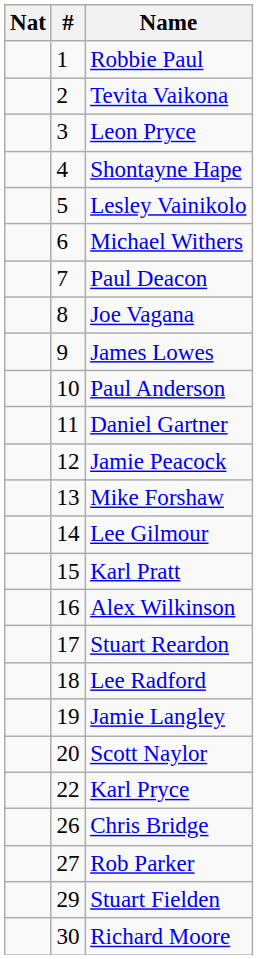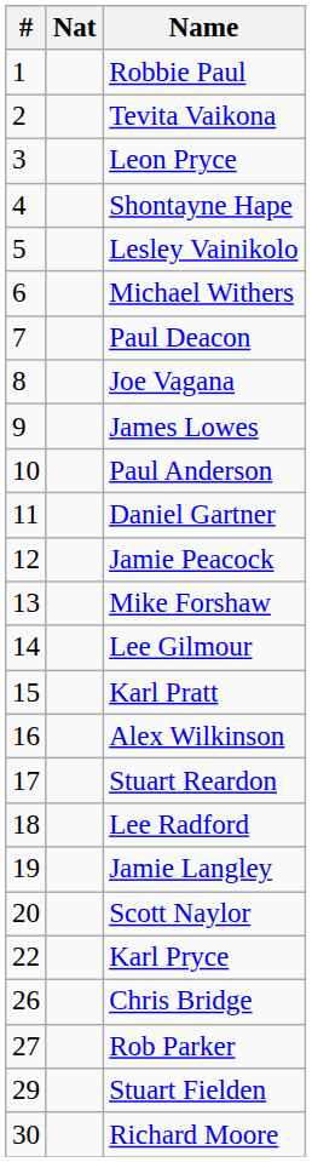 <table class="wikitable">
 <tr>
+<th>#</th>
 <th>Nat</th>
-<th>#</th>
 <th>Name</th>
 </tr>
 <tr>
+<td>1</td>
 <td></td>
-<td>1</td>
 <td><a href='#'>Robbie Paul</a></td>
 </tr>
 <tr>
+<td>2</td>
 <td></td>
-<td>2</td>
 <td><a href='#'>Tevita Vaikona</a></td>
 </tr>
 <tr>
+<td>3</td>
 <td></td>
-<td>3</td>
 <td><a href='#'>Leon Pryce</a></td>
 </tr>
 <tr>
+<td>4</td>
 <td></td>
-<td>4</td>
 <td><a href='#'>Shontayne Hape</a></td>
 </tr>
 <tr>
+<td>5</td>
 <td></td>
-<td>5</td>
 <td><a href='#'>Lesley Vainikolo</a></td>
 </tr>
 <tr>
+<td>6</td>
 <td></td>
-<td>6</td>
 <td><a href='#'>Michael Withers</a></td>
 </tr>
 <tr>
+<td>7</td>
 <td></td>
-<td>7</td>
 <td><a href='#'>Paul Deacon</a></td>
 </tr>
 <tr>
+<td>8</td>
 <td></td>
-<td>8</td>
 <td><a href='#'>Joe Vagana</a></td>
 </tr>
 <tr>
+<td>9</td>
 <td></td>
-<td>9</td>
 <td><a href='#'>James Lowes</a></td>
 </tr>
 <tr>
+<td>10</td>
 <td></td>
-<td>10</td>
 <td><a href='#'>Paul Anderson</a></td>
 </tr>
 <tr>
+<td>11</td>
 <td></td>
-<td>11</td>
 <td><a href='#'>Daniel Gartner</a></td>
 </tr>
 <tr>
+<td>12</td>
 <td></td>
-<td>12</td>
 <td><a href='#'>Jamie Peacock</a></td>
 </tr>
 <tr>
+<td>13</td>
 <td></td>
-<td>13</td>
 <td><a href='#'>Mike Forshaw</a></td>
 </tr>
 <tr>
+<td>14</td>
 <td></td>
-<td>14</td>
 <td><a href='#'>Lee Gilmour</a></td>
 </tr>
 <tr>
+<td>15</td>
 <td></td>
-<td>15</td>
 <td><a href='#'>Karl Pratt</a></td>
 </tr>
 <tr>
+<td>16</td>
 <td></td>
-<td>16</td>
 <td><a href='#'>Alex Wilkinson</a></td>
 </tr>
 <tr>
+<td>17</td>
 <td></td>
-<td>17</td>
 <td><a href='#'>Stuart Reardon</a></td>
 </tr>
 <tr>
+<td>18</td>
 <td></td>
-<td>18</td>
 <td><a href='#'>Lee Radford</a></td>
 </tr>
 <tr>
+<td>19</td>
 <td></td>
-<td>19</td>
 <td><a href='#'>Jamie Langley</a></td>
 </tr>
 <tr>
+<td>20</td>
 <td></td>
-<td>20</td>
 <td><a href='#'>Scott Naylor</a></td>
 </tr>
 <tr>
+<td>22</td>
 <td></td>
-<td>22</td>
 <td><a href='#'>Karl Pryce</a></td>
 </tr>
 <tr>
+<td>26</td>
 <td></td>
-<td>26</td>
 <td><a href='#'>Chris Bridge</a></td>
 </tr>
 <tr>
+<td>27</td>
 <td></td>
-<td>27</td>
 <td><a href='#'>Rob Parker</a></td>
 </tr>
 <tr>
+<td>29</td>
 <td></td>
-<td>29</td>
 <td><a href='#'>Stuart Fielden</a></td>
 </tr>
 <tr>
+<td>30</td>
 <td></td>
-<td>30</td>
 <td><a href='#'>Richard Moore</a></td>
 </tr>
 </table>
